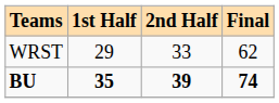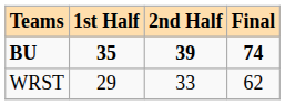 <table class="wikitable" align=right>
 <tr bgcolor=#ffdead align=center>
 <td><strong>Teams</strong></td>
 <td><strong>1st Half</strong></td>
 <td><strong>2nd Half</strong></td>
 <td><strong>Final</strong></td>
 </tr>
 <tr>
+<td><strong>BU</strong></td>
+<td align=center><strong>35</strong></td>
+<td align=center><strong>39</strong></td>
+<td align=center><strong>74</strong></td>
+</tr>
+<tr>
 <td>WRST</td>
 <td align=center>29</td>
 <td align=center>33</td>
 <td align=center>62</td>
 </tr>
 <tr>
-<td><strong>BU</strong></td>
-<td align=center><strong>35</strong></td>
-<td align=center><strong>39</strong></td>
-<td align=center><strong>74</strong></td>
-</tr>
-<tr>
 </tr>
 </table>
